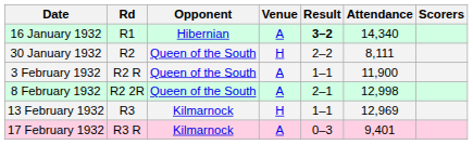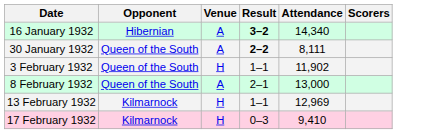 <table class="wikitable sortable" style="font-size:95%; text-align:center">
 <tr>
 <th>Date</th>
-<th>Rd</th>
 <th>Opponent</th>
 <th>Venue</th>
 <th>Result</th>
 <th>Attendance</th>
 <th>Scorers</th>
 </tr>
 <tr bgcolor = "#d0ffe3">
 <td>16 January 1932</td>
-<td>R1</td>
 <td><a href='#'>Hibernian</a></td>
 <td><a href='#'>A</a></td>
 <td><strong>3–2</strong></td>
 <td>14,340</td>
 <td></td>
 </tr>
 <tr bgcolor = "#f3f3f3">
 <td>30 January 1932</td>
-<td>R2</td>
 <td><a href='#'>Queen of the South</a></td>
-<td><a href='#'>H</a></td>
-<td>2–2</td>
+<td><a href='#'>A</a></td>
+<td><strong>2–2</strong></td>
 <td>8,111</td>
 <td></td>
 </tr>
 <tr bgcolor = "#f3f3f3">
 <td>3 February 1932</td>
-<td>R2 R</td>
 <td><a href='#'>Queen of the South</a></td>
-<td><a href='#'>A</a></td>
+<td><a href='#'>H</a></td>
 <td>1–1</td>
-<td>11,900</td>
+<td>11,902</td>
 <td></td>
 </tr>
 <tr bgcolor = "#d0ffe3">
 <td>8 February 1932</td>
-<td>R2 2R</td>
 <td><a href='#'>Queen of the South</a></td>
 <td><a href='#'>A</a></td>
 <td>2–1</td>
-<td>12,998</td>
+<td>13,000</td>
 <td></td>
 </tr>
 <tr bgcolor = "#f3f3f3">
 <td>13 February 1932</td>
-<td>R3</td>
 <td><a href='#'>Kilmarnock</a></td>
 <td><a href='#'>H</a></td>
 <td>1–1</td>
 <td>12,969</td>
 <td></td>
 </tr>
 <tr bgcolor = "#ffd0e3">
 <td>17 February 1932</td>
-<td>R3 R</td>
 <td><a href='#'>Kilmarnock</a></td>
-<td><a href='#'>A</a></td>
+<td><a href='#'>H</a></td>
 <td>0–3</td>
-<td>9,401</td>
+<td>9,410</td>
 <td></td>
 </tr>
 </table>
